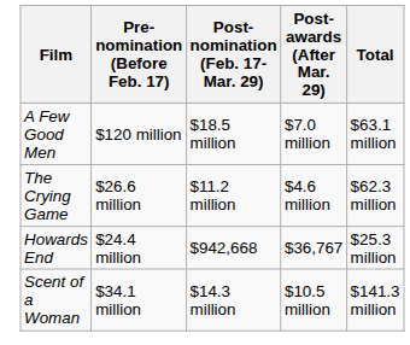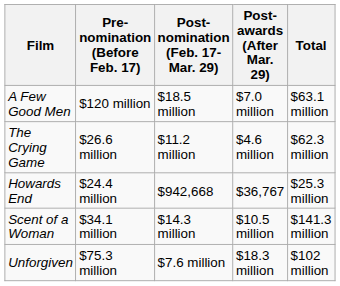 <table class="wikitable sortable" style="width:250px; font-size:90%; float:right; margin-left:10px">
 <tr>
 <th>Film</th>
 <th>Pre-nomination<br>(Before Feb. 17)</th>
 <th>Post-nomination<br>(Feb. 17-Mar. 29)</th>
 <th>Post-awards<br>(After Mar. 29)</th>
 <th>Total</th>
 </tr>
 <tr>
 <td><em>A Few Good Men</em></td>
 <td>$120 million</td>
 <td>$18.5 million</td>
 <td>$7.0 million</td>
 <td>$63.1 million</td>
 </tr>
 <tr>
 <td><em>The Crying Game</em></td>
 <td>$26.6 million</td>
 <td>$11.2 million</td>
 <td>$4.6 million</td>
 <td>$62.3 million</td>
 </tr>
 <tr>
 <td><em>Howards End</em></td>
 <td>$24.4 million</td>
 <td>$942,668</td>
 <td>$36,767</td>
 <td>$25.3 million</td>
 </tr>
 <tr>
 <td><em>Scent of a Woman</em></td>
 <td>$34.1 million</td>
 <td>$14.3 million</td>
 <td>$10.5 million</td>
 <td>$141.3 million</td>
 </tr>
+<tr>
+<td><em>Unforgiven</em></td>
+<td>$75.3 million</td>
+<td>$7.6 million</td>
+<td>$18.3 million</td>
+<td>$102 million</td>
+</tr>
 </table>
